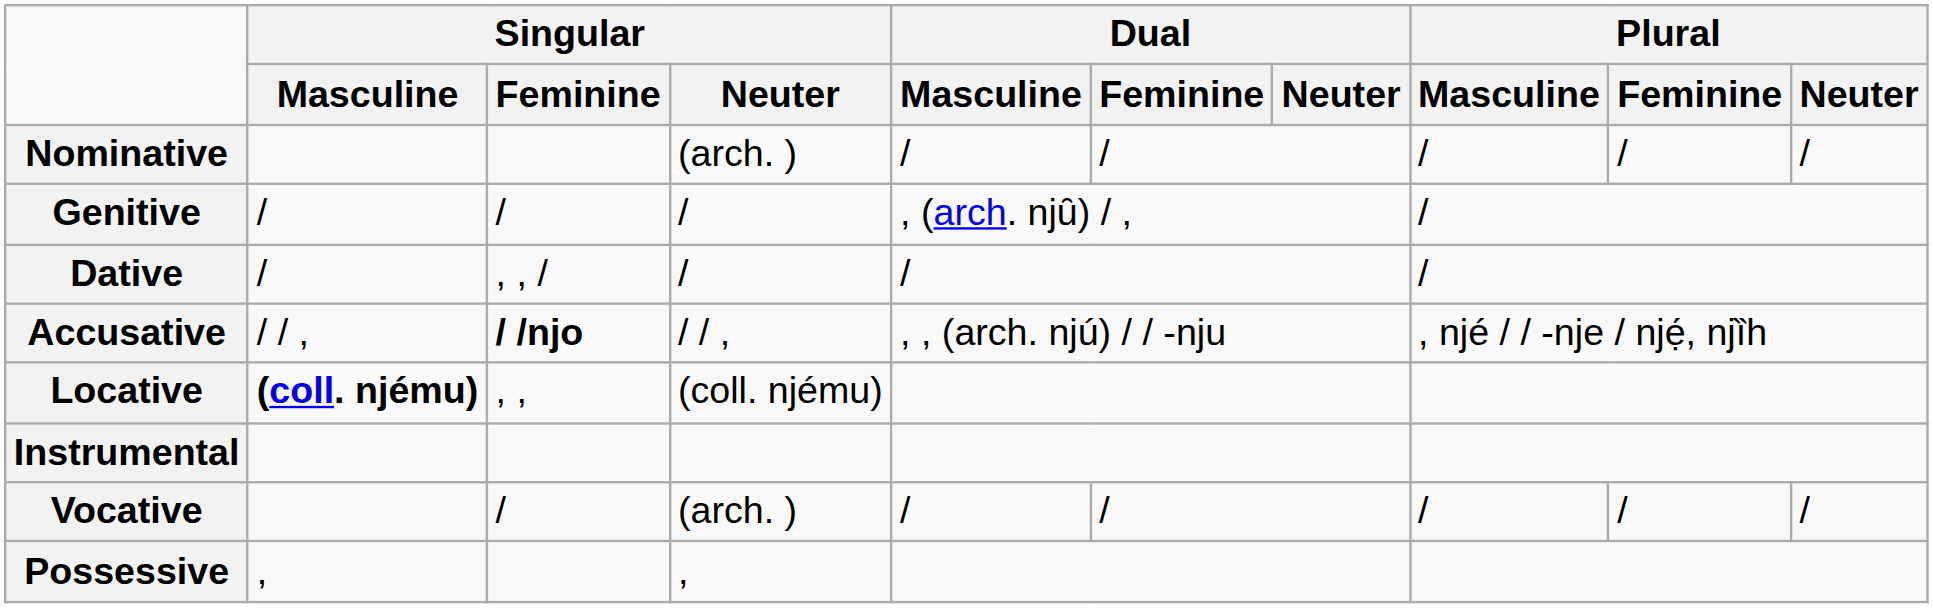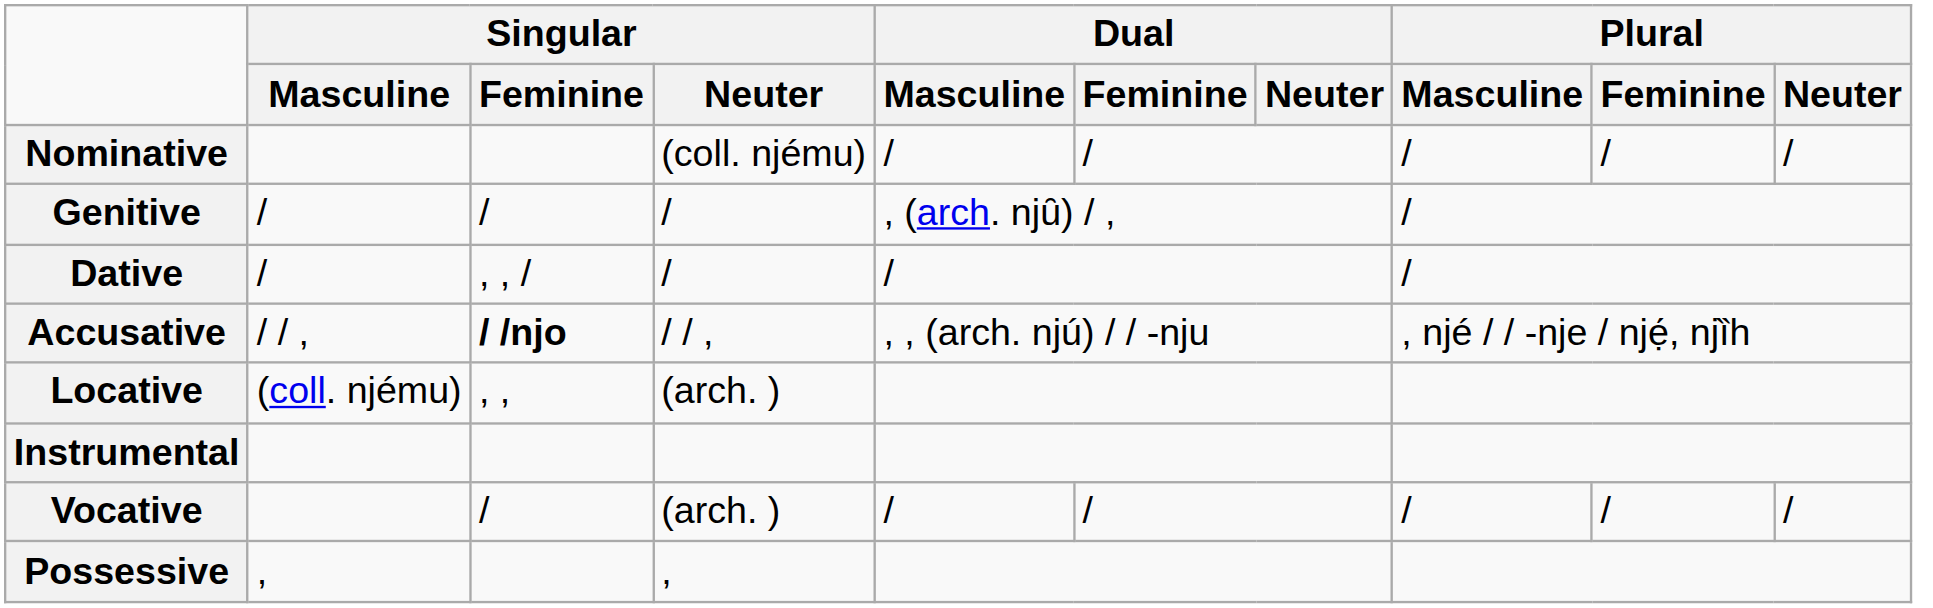 <table class="wikitable">
 <tr>
 <td rowspan="2"></td>
 <th colspan="3">Singular</th>
 <th colspan="3">Dual</th>
 <th colspan="3">Plural</th>
 </tr>
 <tr>
 <th>Masculine</th>
 <th>Feminine</th>
 <th>Neuter</th>
 <th>Masculine</th>
 <th>Feminine</th>
 <th>Neuter</th>
 <th>Masculine</th>
 <th>Feminine</th>
 <th>Neuter</th>
 </tr>
 <tr>
 <th>Nominative</th>
 <td></td>
 <td></td>
-<td> (arch. )</td>
+<td> (coll. njému)</td>
 <td> / </td>
 <td colspan="2"> / </td>
 <td> / </td>
 <td> / </td>
 <td> / </td>
 </tr>
 <tr>
 <th>Genitive</th>
 <td> / </td>
 <td> / </td>
 <td> / </td>
 <td colspan="3">,  (<a href='#'>arch</a>. njȗ) / , </td>
 <td colspan="3"> / </td>
 </tr>
 <tr>
 <th>Dative</th>
 <td> / </td>
 <td>, ,  / </td>
 <td> / </td>
 <td colspan="3"> / </td>
 <td colspan="3"> / </td>
 </tr>
 <tr>
 <th>Accusative</th>
 <td> /  / , </td>
 <td><strong> /  /njo</strong></td>
 <td> /  / , </td>
 <td colspan="3">, , (arch. njú) /  / -nju</td>
 <td colspan="3">, njé /  / -nje / njẹ́, njȉh</td>
 </tr>
 <tr>
 <th>Locative</th>
-<td><strong> (<a href='#'>coll</a>. njému)</strong></td>
+<td> (<a href='#'>coll</a>. njému)</td>
 <td>, , </td>
-<td> (coll. njému)</td>
+<td> (arch. )</td>
 <td colspan="3"></td>
 <td colspan="3"></td>
 </tr>
 <tr>
 <th>Instrumental</th>
 <td></td>
 <td></td>
 <td></td>
 <td colspan="3"></td>
 <td colspan="3"></td>
 </tr>
 <tr>
 <th>Vocative</th>
 <td></td>
 <td> / </td>
 <td> (arch. )</td>
 <td> / </td>
 <td colspan="2"> / </td>
 <td> / </td>
 <td> / </td>
 <td> / </td>
 </tr>
 <tr>
 <th>Possessive</th>
 <td>, </td>
 <td></td>
 <td>, </td>
 <td colspan="3"></td>
 <td colspan="3"></td>
 </tr>
 </table>
